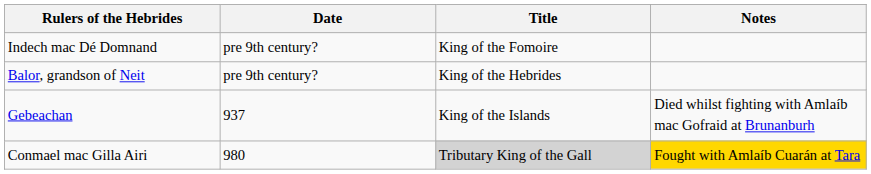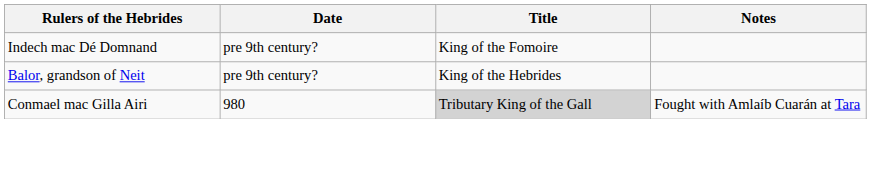 <table class="wikitable sortable" style="font-size:100%; width:75%; border:0px; text-align:left; line-height:150%;">
 <tr>
 <th width="15%">Rulers of the Hebrides</th>
 <th width="15%">Date</th>
 <th width="15%">Title</th>
 <th width="15%">Notes</th>
 </tr>
 <tr>
 <td>Indech mac Dé Domnand</td>
 <td>pre 9th century?</td>
 <td>King of the Fomoire</td>
 <td></td>
 </tr>
 <tr>
 <td><a href='#'>Balor</a>, grandson of <a href='#'>Neit</a></td>
 <td>pre 9th century?</td>
 <td>King of the Hebrides</td>
 <td></td>
 </tr>
 <tr>
-<td><a href='#'>Gebeachan</a></td>
-<td>937</td>
-<td>King of the Islands</td>
-<td>Died whilst fighting with Amlaíb mac Gofraid at <a href='#'>Brunanburh</a></td>
-</tr>
-<tr>
 <td>Conmael mac Gilla Airi</td>
 <td>980</td>
 <td style="background: lightgrey;">Tributary King of the Gall</td>
-<td style="background: gold;">Fought with Amlaíb Cuarán at <a href='#'>Tara</a></td>
+<td>Fought with Amlaíb Cuarán at <a href='#'>Tara</a></td>
 </tr>
 <tr>
 </tr>
 </table>
